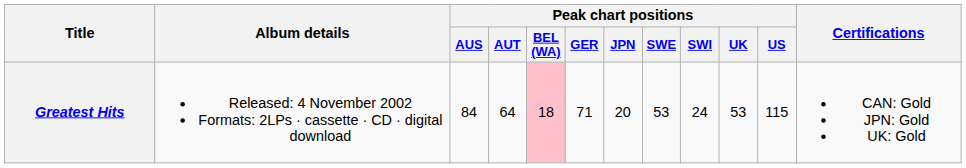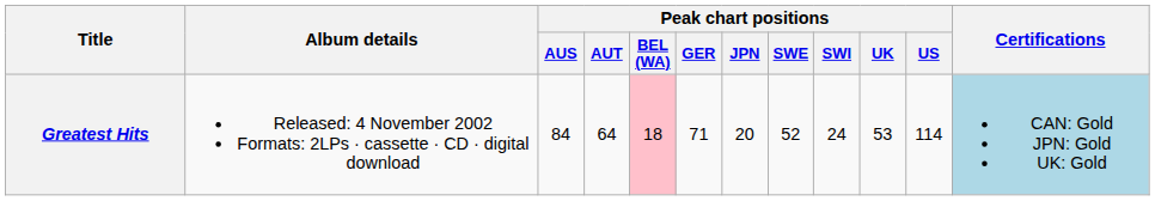 <table class="wikitable plainrowheaders" style="text-align:center;" border="1">
 <tr>
 <th scope="col" rowspan="2" style="width:10em;">Title</th>
 <th scope="col" rowspan="2" style="width:20em;">Album details</th>
 <th scope="col" colspan="9">Peak chart positions</th>
 <th scope="col" rowspan="2" style="width:11em;"><a href='#'>Certifications</a></th>
 </tr>
 <tr>
 <th scope="col" style="width:2.5em;font-size:90%;"><a href='#'>AUS</a><br></th>
 <th scope="col" style="width:2.5em;font-size:90%;"><a href='#'>AUT</a><br></th>
 <th scope="col" style="width:2.5em;font-size:90%;"><a href='#'>BEL<br>(WA)</a><br></th>
 <th scope="col" style="width:2.5em;font-size:90%;"><a href='#'>GER</a><br></th>
 <th scope="col" style="width:2.5em;font-size:90%;"><a href='#'>JPN</a><br></th>
 <th scope="col" style="width:2.5em;font-size:90%;"><a href='#'>SWE</a><br></th>
 <th scope="col" style="width:2.5em;font-size:90%;"><a href='#'>SWI</a><br></th>
 <th scope="col" style="width:2.5em;font-size:90%;"><a href='#'>UK</a><br></th>
 <th scope="col" style="width:2.5em;font-size:90%;"><a href='#'>US</a><br></th>
 </tr>
 <tr>
 <th scope="row"><em><a href='#'>Greatest Hits</a></em></th>
 <td><br><ul><li>Released: 4 November 2002</li><li>Formats: 2LPs · cassette · CD · digital download</li></ul></td>
 <td>84</td>
 <td>64</td>
 <td style="background: pink;">18</td>
 <td>71</td>
 <td>20</td>
-<td>53</td>
+<td>52</td>
 <td>24</td>
 <td>53</td>
-<td>115</td>
-<td><br><ul><li>CAN: Gold</li><li>JPN: Gold</li><li>UK: Gold</li></ul></td>
+<td>114</td>
+<td style="background: lightblue;"><br><ul><li>CAN: Gold</li><li>JPN: Gold</li><li>UK: Gold</li></ul></td>
 </tr>
 </table>
